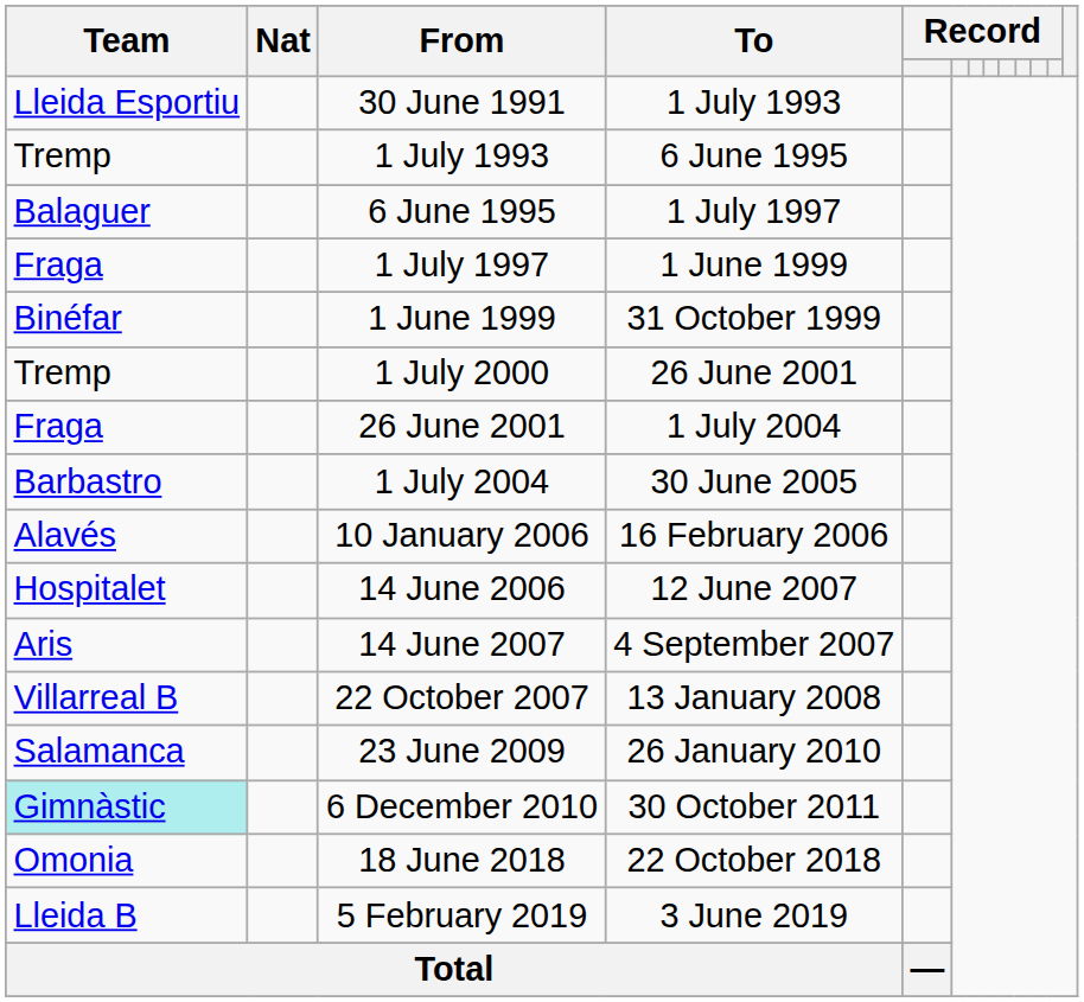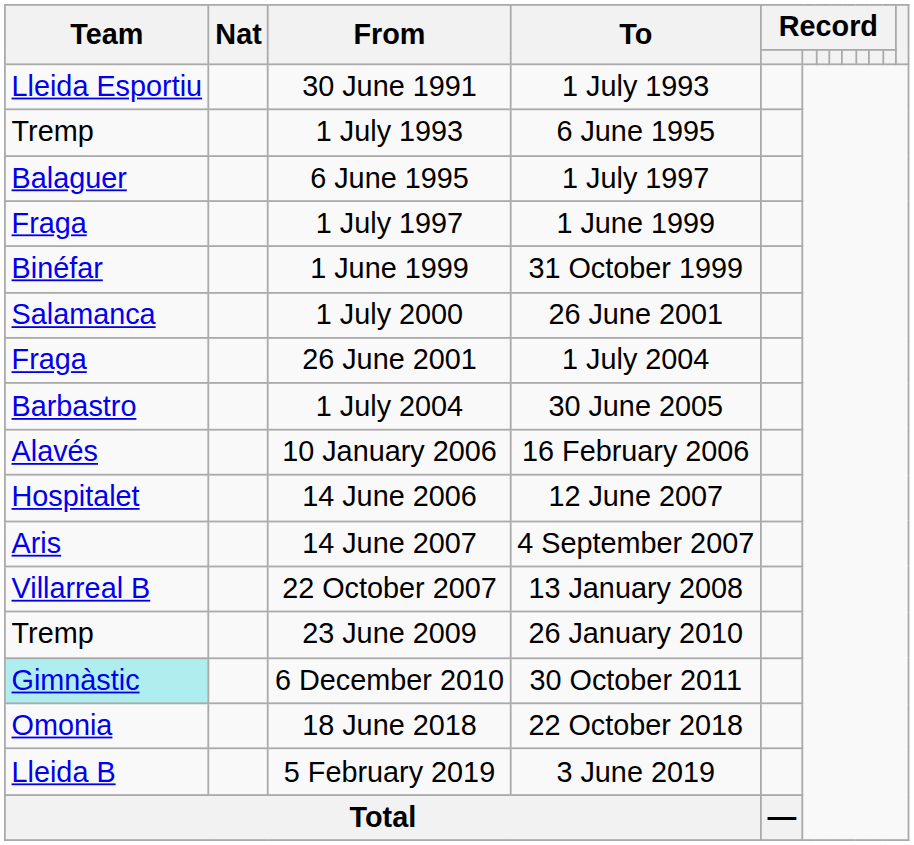 <table class="wikitable" style="text-align: center">
 <tr>
 <th rowspan="2">Team</th>
 <th rowspan="2">Nat</th>
 <th rowspan="2">From</th>
 <th rowspan="2">To</th>
 <th colspan="8">Record</th>
 <th rowspan=2></th>
 </tr>
 <tr>
 <th></th>
 <th></th>
 <th></th>
 <th></th>
 <th></th>
 <th></th>
 <th></th>
 <th></th>
 </tr>
 <tr>
 <td align="left"><a href='#'>Lleida Esportiu</a></td>
 <td></td>
 <td>30 June 1991</td>
 <td>1 July 1993<br></td>
 <td></td>
 </tr>
 <tr>
 <td align="left">Tremp</td>
 <td></td>
 <td>1 July 1993</td>
 <td>6 June 1995<br></td>
 <td></td>
 </tr>
 <tr>
 <td align="left"><a href='#'>Balaguer</a></td>
 <td></td>
 <td>6 June 1995</td>
 <td>1 July 1997<br></td>
 <td></td>
 </tr>
 <tr>
 <td align="left"><a href='#'>Fraga</a></td>
 <td></td>
 <td>1 July 1997</td>
 <td>1 June 1999<br></td>
 <td></td>
 </tr>
 <tr>
 <td align="left"><a href='#'>Binéfar</a></td>
 <td></td>
 <td>1 June 1999</td>
 <td>31 October 1999<br></td>
 <td></td>
 </tr>
 <tr>
-<td align="left">Tremp</td>
+<td align="left"><a href='#'>Salamanca</a></td>
 <td></td>
 <td>1 July 2000</td>
 <td>26 June 2001<br></td>
 <td></td>
 </tr>
 <tr>
 <td align="left"><a href='#'>Fraga</a></td>
 <td></td>
 <td>26 June 2001</td>
 <td>1 July 2004<br></td>
 <td></td>
 </tr>
 <tr>
 <td align="left"><a href='#'>Barbastro</a></td>
 <td></td>
 <td>1 July 2004</td>
 <td>30 June 2005<br></td>
 <td></td>
 </tr>
 <tr>
 <td align="left"><a href='#'>Alavés</a></td>
 <td></td>
 <td>10 January 2006</td>
 <td>16 February 2006<br></td>
 <td></td>
 </tr>
 <tr>
 <td align="left"><a href='#'>Hospitalet</a></td>
 <td></td>
 <td>14 June 2006</td>
 <td>12 June 2007<br></td>
 <td></td>
 </tr>
 <tr>
 <td align="left"><a href='#'>Aris</a></td>
 <td></td>
 <td>14 June 2007</td>
 <td>4 September 2007<br></td>
 <td></td>
 </tr>
 <tr>
 <td align="left"><a href='#'>Villarreal B</a></td>
 <td></td>
 <td>22 October 2007</td>
 <td>13 January 2008<br></td>
 <td></td>
 </tr>
 <tr>
-<td align="left"><a href='#'>Salamanca</a></td>
+<td align="left">Tremp</td>
 <td></td>
 <td>23 June 2009</td>
 <td>26 January 2010<br></td>
 <td></td>
 </tr>
 <tr>
 <td align="left" style="background: paleturquoise;"><a href='#'>Gimnàstic</a></td>
 <td></td>
 <td>6 December 2010</td>
 <td>30 October 2011<br></td>
 <td></td>
 </tr>
 <tr>
 <td align="left"><a href='#'>Omonia</a></td>
 <td></td>
 <td>18 June 2018</td>
 <td>22 October 2018<br></td>
 <td></td>
 </tr>
 <tr>
 <td align="left"><a href='#'>Lleida B</a></td>
 <td></td>
 <td>5 February 2019</td>
 <td>3 June 2019<br></td>
 <td></td>
 </tr>
 <tr>
 <th colspan="4">Total<br></th>
 <th>—</th>
 </tr>
 </table>
